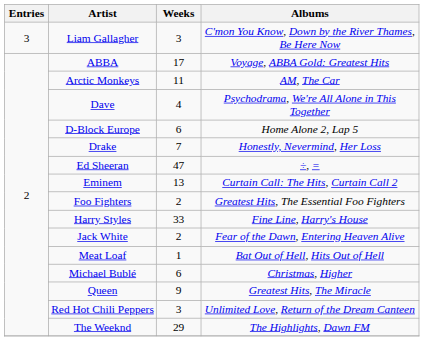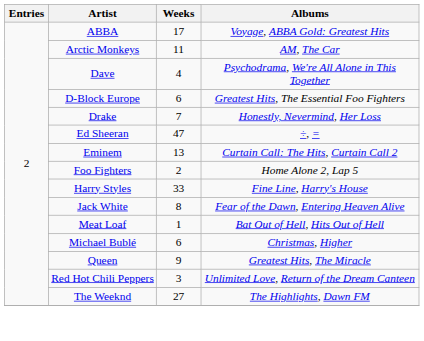 <table class="wikitable sortable" style="text-align: center;">
 <tr>
 <th scope="col" style="width:55px;" data-sort-type="number">Entries</th>
 <th scope="col" style="text-align:center;">Artist</th>
 <th scope="col" style="width:55px;" data-sort-type="number">Weeks</th>
 <th scope="col" style="width:300px;">Albums</th>
-</tr>
-<tr>
-<td rowspan="1">3</td>
-<td><a href='#'>Liam Gallagher</a></td>
-<td>3</td>
-<td><em><a href='#'>C'mon You Know</a></em>, <em><a href='#'>Down by the River Thames</a></em>, <em><a href='#'>Be Here Now</a></em></td>
 </tr>
 <tr>
 <td rowspan="15">2</td>
 <td><a href='#'>ABBA</a></td>
 <td>17</td>
 <td><em><a href='#'>Voyage</a></em>, <em><a href='#'>ABBA Gold: Greatest Hits</a></em></td>
 </tr>
 <tr>
 <td><a href='#'>Arctic Monkeys</a></td>
 <td>11</td>
 <td><em><a href='#'>AM</a></em>, <em><a href='#'>The Car</a></em></td>
 </tr>
 <tr>
 <td><a href='#'>Dave</a></td>
 <td>4</td>
 <td><em><a href='#'>Psychodrama</a></em>, <em><a href='#'>We're All Alone in This Together</a></em></td>
 </tr>
 <tr>
 <td><a href='#'>D-Block Europe</a></td>
 <td>6</td>
-<td><em>Home Alone 2</em>, <em>Lap 5</em></td>
+<td><em><a href='#'>Greatest Hits</a></em>, <em>The Essential Foo Fighters</em></td>
 </tr>
 <tr>
 <td><a href='#'>Drake</a></td>
 <td>7</td>
 <td><em><a href='#'>Honestly, Nevermind</a></em>, <em><a href='#'>Her Loss</a></em></td>
 </tr>
 <tr>
 <td><a href='#'>Ed Sheeran</a></td>
 <td>47</td>
 <td><em><a href='#'>÷</a></em>, <em><a href='#'>=</a></em></td>
 </tr>
 <tr>
 <td><a href='#'>Eminem</a></td>
 <td>13</td>
 <td><em><a href='#'>Curtain Call: The Hits</a></em>, <em><a href='#'>Curtain Call 2</a></em></td>
 </tr>
 <tr>
 <td><a href='#'>Foo Fighters</a></td>
 <td>2</td>
-<td><em><a href='#'>Greatest Hits</a></em>, <em>The Essential Foo Fighters</em></td>
+<td><em>Home Alone 2</em>, <em>Lap 5</em></td>
 </tr>
 <tr>
 <td><a href='#'>Harry Styles</a></td>
 <td>33</td>
 <td><em><a href='#'>Fine Line</a></em>, <em><a href='#'>Harry's House</a></em></td>
 </tr>
 <tr>
 <td><a href='#'>Jack White</a></td>
-<td>2</td>
+<td>8</td>
 <td><em><a href='#'>Fear of the Dawn</a></em>, <em><a href='#'>Entering Heaven Alive</a></em></td>
 </tr>
 <tr>
 <td><a href='#'>Meat Loaf</a></td>
 <td>1</td>
 <td><em><a href='#'>Bat Out of Hell</a></em>, <em><a href='#'>Hits Out of Hell</a></em></td>
 </tr>
 <tr>
 <td><a href='#'>Michael Bublé</a></td>
 <td>6</td>
 <td><em><a href='#'>Christmas</a></em>, <em><a href='#'>Higher</a></em></td>
 </tr>
 <tr>
 <td><a href='#'>Queen</a></td>
 <td>9</td>
 <td><em><a href='#'>Greatest Hits</a></em>, <em><a href='#'>The Miracle</a></em></td>
 </tr>
 <tr>
 <td><a href='#'>Red Hot Chili Peppers</a></td>
 <td>3</td>
 <td><em><a href='#'>Unlimited Love</a></em>, <em><a href='#'>Return of the Dream Canteen</a></em></td>
 </tr>
 <tr>
 <td><a href='#'>The Weeknd</a></td>
-<td>29</td>
+<td>27</td>
 <td><em><a href='#'>The Highlights</a></em>, <em><a href='#'>Dawn FM</a></em></td>
 </tr>
 <tr>
 </tr>
 </table>
